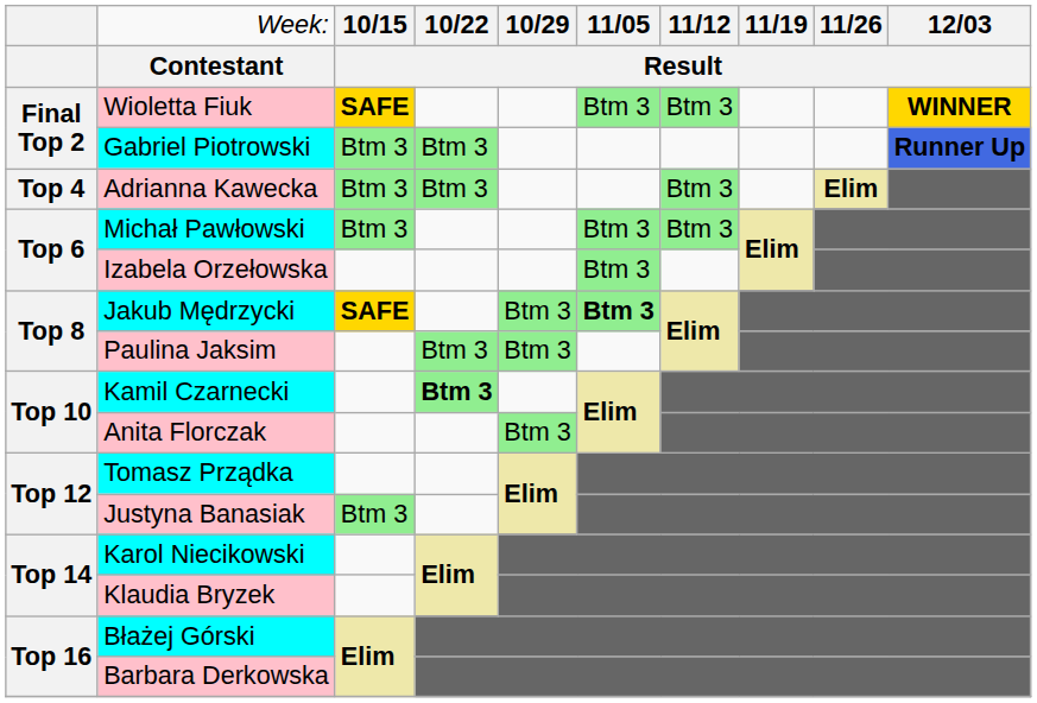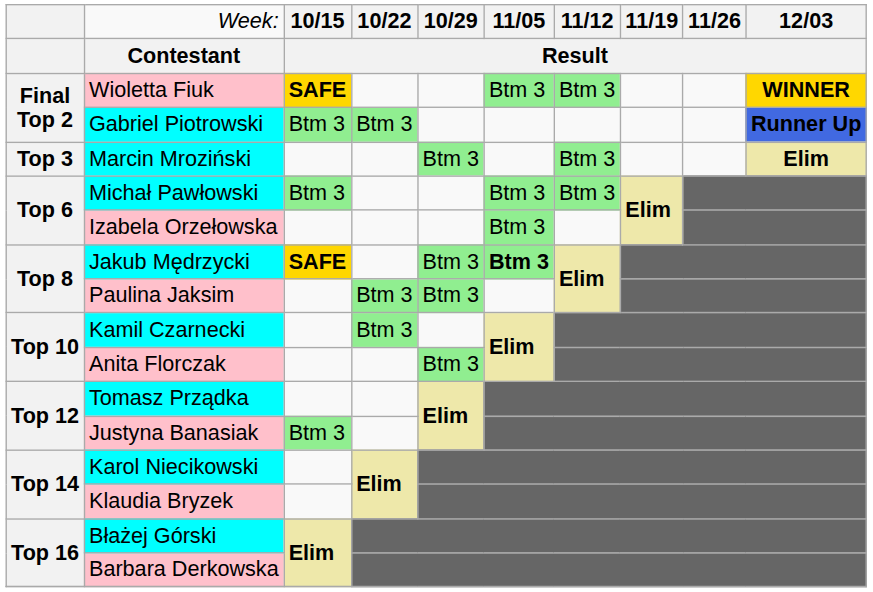 <table class="wikitable" style="margin:1em auto;">
 <tr>
 <th></th>
 <td align="right"><em>Week:</em></td>
 <th>10/15</th>
 <th>10/22</th>
 <th>10/29</th>
 <th>11/05</th>
 <th>11/12</th>
 <th>11/19</th>
 <th>11/26</th>
 <th>12/03</th>
 </tr>
 <tr>
 <th></th>
 <th>Contestant</th>
 <th colspan="8" align="center">Result</th>
 </tr>
 <tr>
 <th rowspan="2">Final<br>Top 2</th>
 <td bgcolor="pink">Wioletta Fiuk</td>
 <td style="background:gold;"><strong>SAFE</strong></td>
 <td></td>
 <td></td>
 <td style="background:lightgreen;">Btm 3</td>
 <td style="background:lightgreen;">Btm 3</td>
 <td></td>
 <td></td>
 <td bgcolor="gold" align="center"><strong>WINNER</strong></td>
 </tr>
 <tr>
 <td bgcolor="cyan">Gabriel Piotrowski</td>
 <td style="background:lightgreen;">Btm 3</td>
 <td style="background:lightgreen;">Btm 3</td>
 <td></td>
 <td></td>
 <td></td>
 <td></td>
 <td></td>
 <td bgcolor="royalblue" align="center"><strong>Runner Up</strong></td>
 </tr>
 <tr>
-<th>Top 4</th>
-<td bgcolor="pink">Adrianna Kawecka</td>
-<td style="background:lightgreen;">Btm 3</td>
-<td style="background:lightgreen;">Btm 3</td>
+<th>Top 3</th>
+<td bgcolor="cyan">Marcin Mroziński</td>
 <td></td>
 <td></td>
 <td style="background:lightgreen;">Btm 3</td>
 <td></td>
+<td style="background:lightgreen;">Btm 3</td>
+<td></td>
+<td></td>
 <td bgcolor="palegoldenrod" align="center"><strong>Elim</strong></td>
-<td bgcolor="666666"></td>
 </tr>
 <tr>
 <th rowspan="2">Top 6</th>
 <td bgcolor="cyan">Michał Pawłowski</td>
 <td style="background:lightgreen;">Btm 3</td>
 <td></td>
 <td></td>
 <td style="background:lightgreen;">Btm 3</td>
 <td style="background:lightgreen;">Btm 3</td>
 <td rowspan="2" bgcolor="palegoldenrod"><strong>Elim</strong></td>
 <td colspan="2" bgcolor="666666"></td>
 </tr>
 <tr>
 <td bgcolor="pink">Izabela Orzełowska</td>
 <td></td>
 <td></td>
 <td></td>
 <td style="background:lightgreen;">Btm 3</td>
 <td></td>
 <td colspan="2" bgcolor="666666"></td>
 </tr>
 <tr>
 <th rowspan="2">Top 8</th>
 <td bgcolor="cyan">Jakub Mędrzycki</td>
 <td style="background:gold;"><strong>SAFE</strong></td>
 <td></td>
 <td style="background:lightgreen;">Btm 3</td>
 <td style="background:lightgreen;"><strong>Btm 3</strong></td>
 <td rowspan="2" bgcolor="palegoldenrod"><strong>Elim</strong></td>
 <td colspan="3" bgcolor="666666"></td>
 </tr>
 <tr>
 <td bgcolor="pink">Paulina Jaksim</td>
 <td></td>
 <td style="background:lightgreen;">Btm 3</td>
 <td style="background:lightgreen;">Btm 3</td>
 <td></td>
 <td colspan="3" bgcolor="666666"></td>
 </tr>
 <tr>
 <th rowspan="2">Top 10</th>
 <td bgcolor="cyan">Kamil Czarnecki</td>
 <td></td>
-<td style="background:lightgreen;"><strong>Btm 3</strong></td>
+<td style="background:lightgreen;">Btm 3</td>
 <td></td>
 <td rowspan="2" bgcolor="palegoldenrod"><strong>Elim</strong></td>
 <td colspan="4" bgcolor="666666"></td>
 </tr>
 <tr>
 <td bgcolor="pink">Anita Florczak</td>
 <td></td>
 <td></td>
 <td style="background:lightgreen;">Btm 3</td>
 <td colspan="4" bgcolor="666666"></td>
 </tr>
 <tr>
 <th rowspan="2">Top 12</th>
 <td bgcolor="cyan">Tomasz Prządka</td>
 <td></td>
 <td></td>
 <td rowspan="2" bgcolor="palegoldenrod"><strong>Elim</strong></td>
 <td colspan="5" bgcolor="666666"></td>
 </tr>
 <tr>
 <td bgcolor="pink">Justyna Banasiak</td>
 <td style="background:lightgreen;">Btm 3</td>
 <td></td>
 <td colspan="5" bgcolor="666666"></td>
 </tr>
 <tr>
 <th rowspan="2">Top 14</th>
 <td bgcolor="cyan">Karol Niecikowski</td>
 <td></td>
 <td rowspan="2" bgcolor="palegoldenrod"><strong>Elim</strong></td>
 <td colspan="6" bgcolor="666666"></td>
 </tr>
 <tr>
 <td bgcolor="pink">Klaudia Bryzek</td>
 <td></td>
 <td colspan="6" bgcolor="666666"></td>
 </tr>
 <tr>
 <th rowspan="2">Top 16</th>
 <td bgcolor="cyan">Błażej Górski</td>
 <td rowspan="2" bgcolor="palegoldenrod"><strong>Elim</strong></td>
 <td colspan="7" bgcolor="666666"></td>
 </tr>
 <tr>
 <td bgcolor="pink">Barbara Derkowska</td>
 <td colspan="7" bgcolor="666666"></td>
 </tr>
 <tr>
 </tr>
 </table>
